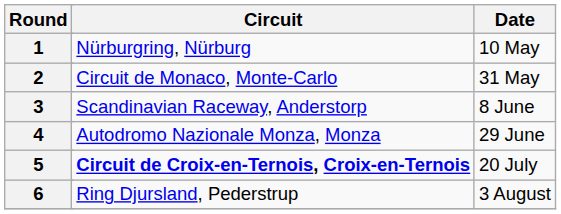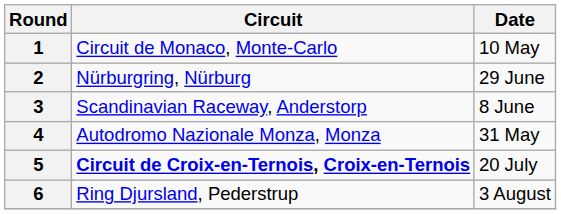 <table class="wikitable" style="font-size: 85%;">
 <tr>
 <th colspan="2">Round</th>
 <th>Circuit</th>
 <th>Date</th>
 </tr>
 <tr>
 <th colspan="2">1</th>
-<td> <a href='#'>Nürburgring</a>, <a href='#'>Nürburg</a></td>
+<td> <a href='#'>Circuit de Monaco</a>, <a href='#'>Monte-Carlo</a></td>
 <td>10 May</td>
 </tr>
 <tr>
 <th colspan="2">2</th>
-<td> <a href='#'>Circuit de Monaco</a>, <a href='#'>Monte-Carlo</a></td>
-<td>31 May</td>
+<td> <a href='#'>Nürburgring</a>, <a href='#'>Nürburg</a></td>
+<td>29 June</td>
 </tr>
 <tr>
 <th colspan="2">3</th>
 <td> <a href='#'>Scandinavian Raceway</a>, <a href='#'>Anderstorp</a></td>
 <td>8 June</td>
 </tr>
 <tr>
 <th colspan="2">4</th>
 <td> <a href='#'>Autodromo Nazionale Monza</a>, <a href='#'>Monza</a></td>
-<td>29 June</td>
+<td>31 May</td>
 </tr>
 <tr>
 <th colspan="2">5</th>
 <td><strong> <a href='#'>Circuit de Croix-en-Ternois</a>, <a href='#'>Croix-en-Ternois</a></strong></td>
 <td>20 July</td>
 </tr>
 <tr>
 <th colspan="2">6</th>
 <td> <a href='#'>Ring Djursland</a>, Pederstrup</td>
 <td>3 August</td>
 </tr>
 <tr>
 </tr>
 </table>
